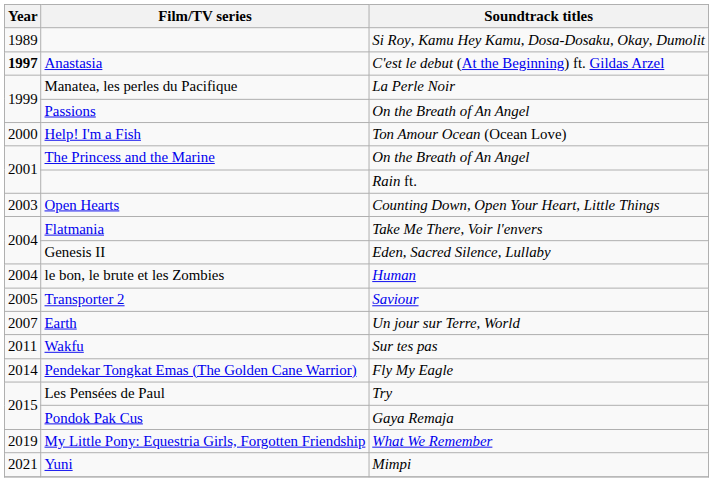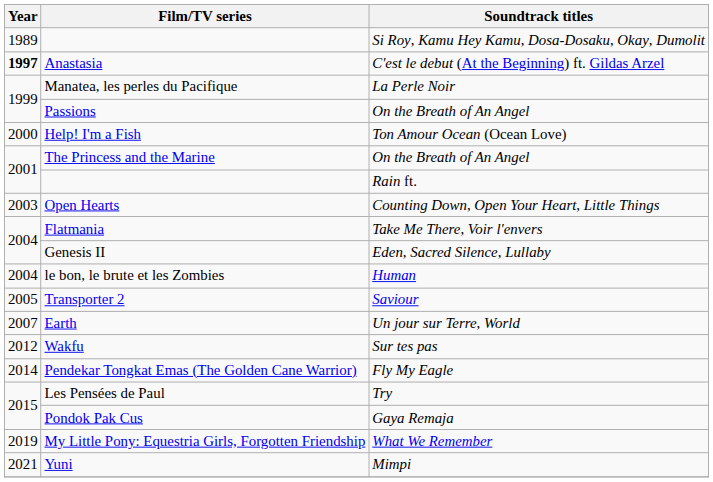 <table class="wikitable sortable">
 <tr>
 <th>Year</th>
 <th>Film/TV series</th>
 <th>Soundtrack titles</th>
 </tr>
 <tr>
 <td>1989</td>
 <td></td>
 <td><em>Si Roy</em>, <em>Kamu Hey Kamu</em>, <em>Dosa-Dosaku</em>, <em>Okay</em>, <em>Dumolit</em></td>
 </tr>
 <tr>
 <td><strong>1997</strong></td>
 <td><a href='#'>Anastasia</a></td>
 <td><em>C'est le debut</em> (<a href='#'>At the Beginning</a>) ft. <a href='#'>Gildas Arzel</a></td>
 </tr>
 <tr>
 <td rowspan="2">1999</td>
 <td>Manatea, les perles du Pacifique</td>
 <td><em>La Perle Noir</em></td>
 </tr>
 <tr>
 <td><a href='#'>Passions</a></td>
 <td><em>On the Breath of An Angel</em></td>
 </tr>
 <tr>
 <td>2000</td>
 <td><a href='#'>Help! I'm a Fish</a></td>
 <td><em>Ton Amour Ocean</em> (Ocean Love)</td>
 </tr>
 <tr>
 <td rowspan="2">2001</td>
 <td><a href='#'>The Princess and the Marine</a></td>
 <td><em>On the Breath of An Angel</em></td>
 </tr>
 <tr>
 <td></td>
 <td><em>Rain</em> ft. </td>
 </tr>
 <tr>
 <td>2003</td>
 <td><a href='#'>Open Hearts</a></td>
 <td><em>Counting Down</em>, <em>Open Your Heart</em>, <em>Little Things</em></td>
 </tr>
 <tr>
 <td rowspan="2">2004</td>
 <td><a href='#'>Flatmania</a></td>
 <td><em>Take Me There</em>, <em>Voir l'envers</em></td>
 </tr>
 <tr>
 <td>Genesis II</td>
 <td><em>Eden</em>, <em>Sacred Silence</em>, <em>Lullaby</em></td>
 </tr>
 <tr>
 <td>2004</td>
 <td>le bon, le brute et les Zombies</td>
 <td><em><a href='#'>Human</a></em></td>
 </tr>
 <tr>
 <td>2005</td>
 <td><a href='#'>Transporter 2</a></td>
 <td><em><a href='#'>Saviour</a></em></td>
 </tr>
 <tr>
 <td>2007</td>
 <td><a href='#'>Earth</a></td>
 <td><em>Un jour sur Terre</em>, <em>World</em></td>
 </tr>
 <tr>
-<td>2011</td>
+<td>2012</td>
 <td><a href='#'>Wakfu</a></td>
 <td><em>Sur tes pas</em></td>
 </tr>
 <tr>
 <td>2014</td>
 <td><a href='#'>Pendekar Tongkat Emas (The Golden Cane Warrior)</a></td>
 <td><em>Fly My Eagle</em></td>
 </tr>
 <tr>
 <td rowspan="2">2015</td>
 <td>Les Pensées de Paul</td>
 <td><em>Try</em></td>
 </tr>
 <tr>
 <td><a href='#'>Pondok Pak Cus</a></td>
 <td><em>Gaya Remaja</em></td>
 </tr>
 <tr>
 <td>2019</td>
 <td><a href='#'>My Little Pony: Equestria Girls, Forgotten Friendship</a></td>
 <td><em><a href='#'>What We Remember</a></em></td>
 </tr>
 <tr>
 <td>2021</td>
 <td><a href='#'>Yuni</a></td>
 <td><em>Mimpi</em></td>
 </tr>
 <tr>
 </tr>
 </table>
